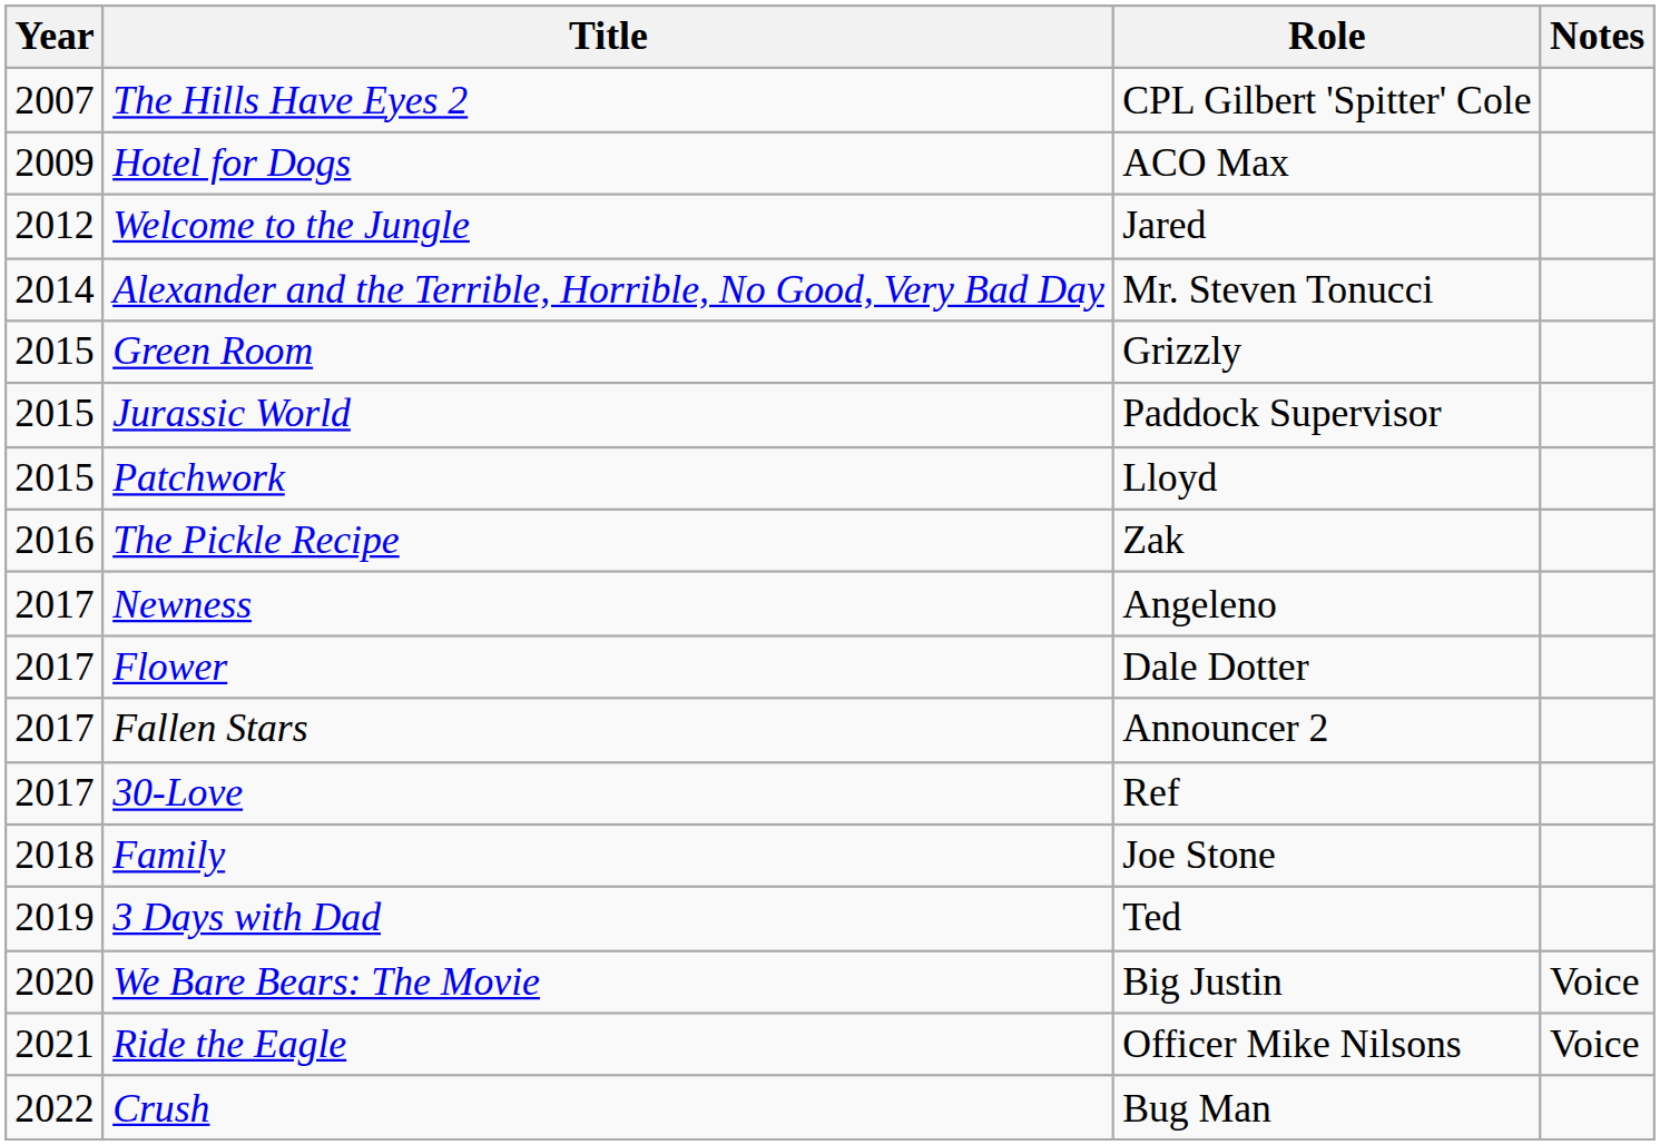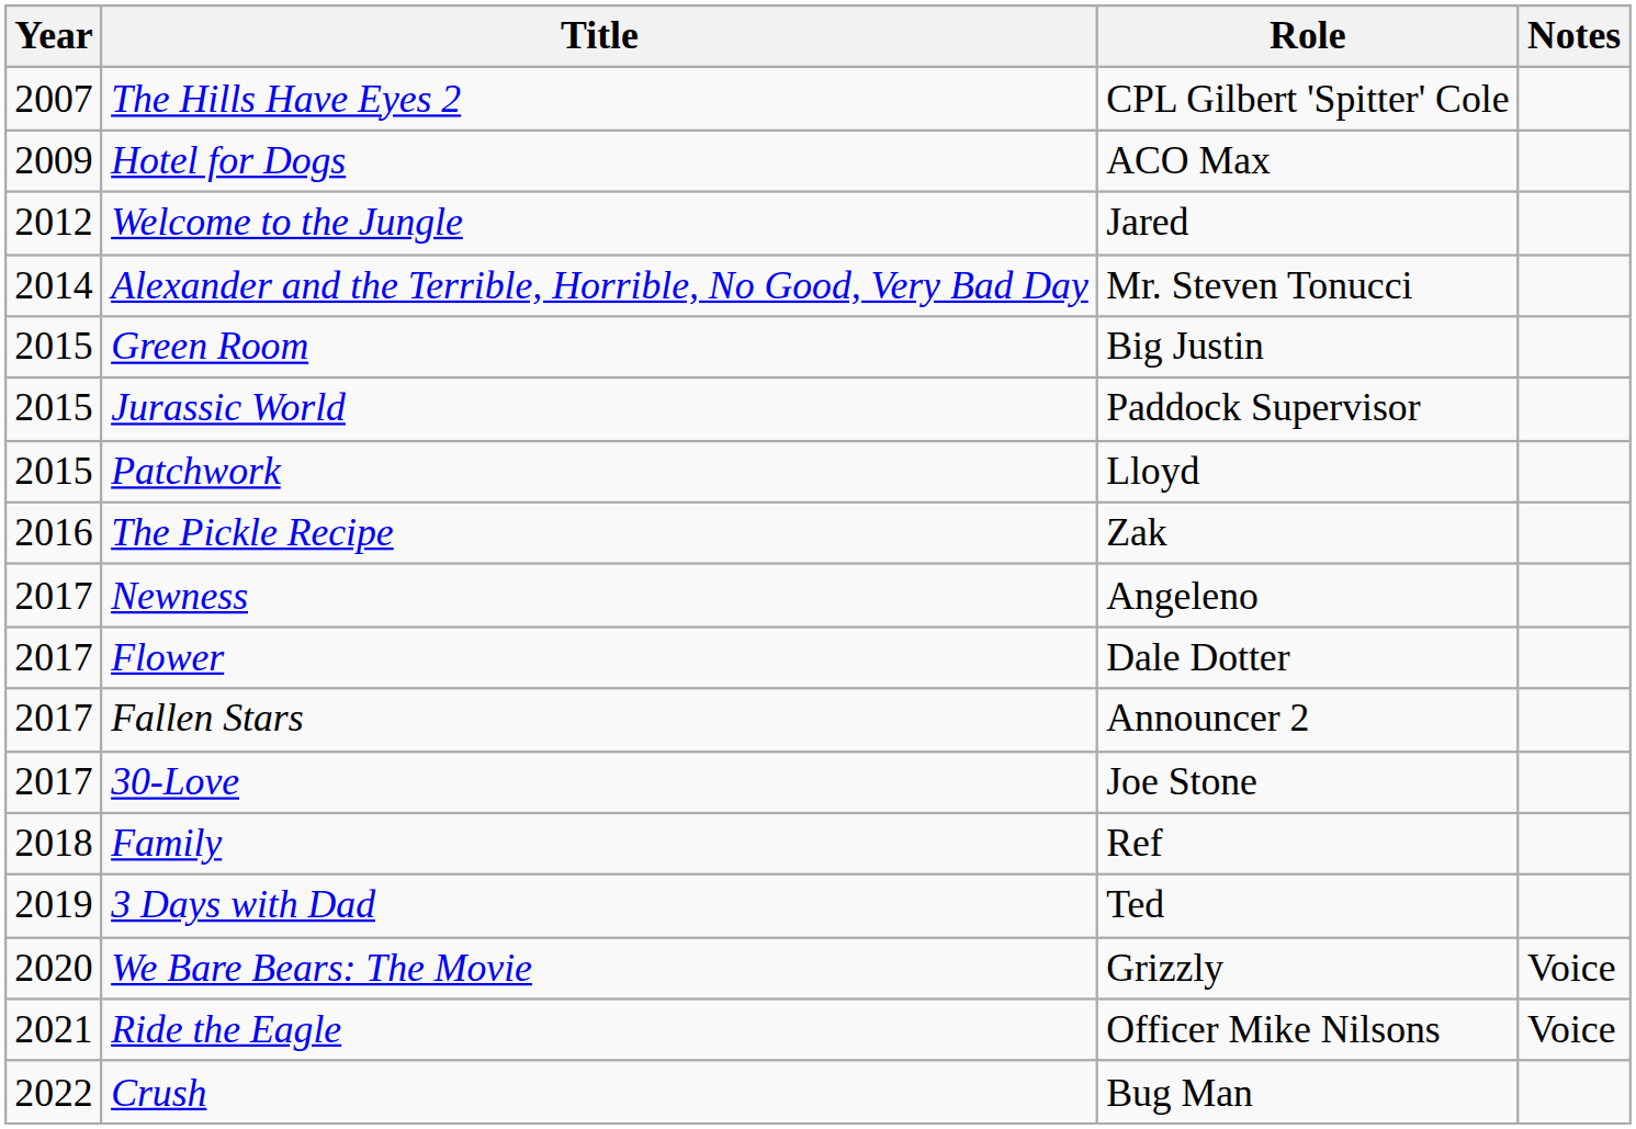 <table class="wikitable sortable">
 <tr>
 <th>Year</th>
 <th>Title</th>
 <th>Role</th>
 <th class="unsortable">Notes</th>
 </tr>
 <tr>
 <td>2007</td>
 <td><em><a href='#'>The Hills Have Eyes 2</a></em></td>
 <td>CPL Gilbert 'Spitter' Cole</td>
 <td></td>
 </tr>
 <tr>
 <td>2009</td>
 <td><em><a href='#'>Hotel for Dogs</a></em></td>
 <td>ACO Max</td>
 <td></td>
 </tr>
 <tr>
 <td>2012</td>
 <td><em><a href='#'>Welcome to the Jungle</a></em></td>
 <td>Jared</td>
 <td></td>
 </tr>
 <tr>
 <td>2014</td>
 <td><em><a href='#'>Alexander and the Terrible, Horrible, No Good, Very Bad Day</a></em></td>
 <td>Mr. Steven Tonucci</td>
 <td></td>
 </tr>
 <tr>
 <td>2015</td>
 <td><em><a href='#'>Green Room</a></em></td>
-<td>Grizzly</td>
+<td>Big Justin</td>
 <td></td>
 </tr>
 <tr>
 <td>2015</td>
 <td><em><a href='#'>Jurassic World</a></em></td>
 <td>Paddock Supervisor</td>
 <td></td>
 </tr>
 <tr>
 <td>2015</td>
 <td><em><a href='#'>Patchwork</a></em></td>
 <td>Lloyd</td>
 <td></td>
 </tr>
 <tr>
 <td>2016</td>
 <td><em><a href='#'>The Pickle Recipe</a></em></td>
 <td>Zak</td>
 <td></td>
 </tr>
 <tr>
 <td>2017</td>
 <td><em><a href='#'>Newness</a></em></td>
 <td>Angeleno</td>
 <td></td>
 </tr>
 <tr>
 <td>2017</td>
 <td><em><a href='#'>Flower</a></em></td>
 <td>Dale Dotter</td>
 <td></td>
 </tr>
 <tr>
 <td>2017</td>
 <td><em>Fallen Stars</em></td>
 <td>Announcer 2</td>
 <td></td>
 </tr>
 <tr>
 <td>2017</td>
 <td><em><a href='#'>30-Love</a></em></td>
-<td>Ref</td>
+<td>Joe Stone</td>
 <td></td>
 </tr>
 <tr>
 <td>2018</td>
 <td><em><a href='#'>Family</a></em></td>
-<td>Joe Stone</td>
+<td>Ref</td>
 <td></td>
 </tr>
 <tr>
 <td>2019</td>
 <td><em><a href='#'>3 Days with Dad</a></em></td>
 <td>Ted</td>
 <td></td>
 </tr>
 <tr>
 <td>2020</td>
 <td><em><a href='#'>We Bare Bears: The Movie</a></em></td>
-<td>Big Justin</td>
+<td>Grizzly</td>
 <td>Voice</td>
 </tr>
 <tr>
 <td>2021</td>
 <td><em><a href='#'>Ride the Eagle</a></em></td>
 <td>Officer Mike Nilsons</td>
 <td>Voice</td>
 </tr>
 <tr>
 <td>2022</td>
 <td><em><a href='#'>Crush</a></td>
 <td>Bug Man</td>
 <td></td>
 </tr>
 <tr>
 </tr>
 </table>
